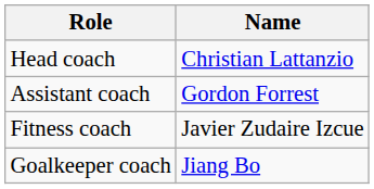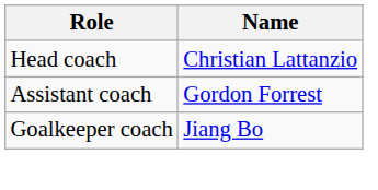 <table class="wikitable">
 <tr>
 <th>Role</th>
 <th>Name</th>
 </tr>
 <tr>
 <td>Head coach</td>
 <td> <a href='#'>Christian Lattanzio</a></td>
 </tr>
 <tr>
 <td>Assistant coach</td>
 <td> <a href='#'>Gordon Forrest</a></td>
 </tr>
 <tr>
-<td>Fitness coach</td>
-<td> Javier Zudaire Izcue</td>
-</tr>
-<tr>
 <td>Goalkeeper coach</td>
 <td> <a href='#'>Jiang Bo</a></td>
 </tr>
 </table>
